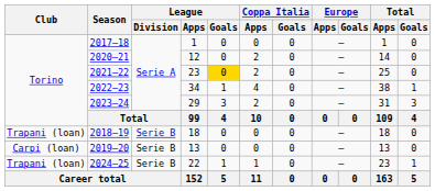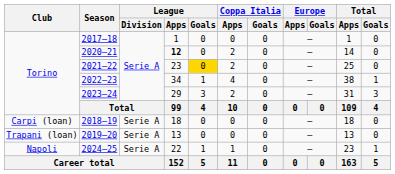 <table class="wikitable" style="text-align:center">
 <tr>
 <th rowspan="2">Club</th>
 <th rowspan="2">Season</th>
 <th colspan="3">League</th>
 <th colspan="2"><a href='#'>Coppa Italia</a></th>
 <th colspan="2"><a href='#'>Europe</a></th>
 <th colspan="2">Total</th>
 </tr>
 <tr>
 <th>Division</th>
 <th>Apps</th>
 <th>Goals</th>
 <th>Apps</th>
 <th>Goals</th>
 <th>Apps</th>
 <th>Goals</th>
 <th>Apps</th>
 <th>Goals</th>
 </tr>
 <tr>
 <td rowspan="6"><a href='#'>Torino</a></td>
 <td><a href='#'>2017–18</a></td>
 <td rowspan="5"><a href='#'>Serie A</a></td>
 <td>1</td>
 <td>0</td>
 <td>0</td>
 <td>0</td>
 <td colspan="2">—</td>
 <td>1</td>
 <td>0</td>
 </tr>
 <tr>
 <td><a href='#'>2020–21</a></td>
-<td>12</td>
+<td><strong>12</strong></td>
 <td>0</td>
 <td>2</td>
 <td>0</td>
 <td colspan="2">—</td>
 <td>14</td>
 <td>0</td>
 </tr>
 <tr>
 <td><a href='#'>2021–22</a></td>
 <td>23</td>
 <td style="background: gold;">0</td>
 <td>2</td>
 <td>0</td>
 <td colspan="2">—</td>
 <td>25</td>
 <td>0</td>
 </tr>
 <tr>
 <td><a href='#'>2022–23</a></td>
 <td>34</td>
 <td>1</td>
 <td>4</td>
 <td>0</td>
 <td colspan="2">—</td>
 <td>38</td>
 <td>1</td>
 </tr>
 <tr>
 <td><a href='#'>2023–24</a></td>
 <td>29</td>
 <td>3</td>
 <td>2</td>
 <td>0</td>
 <td colspan="2">—</td>
 <td>31</td>
 <td>3</td>
 </tr>
 <tr>
 <th colspan="2">Total</th>
 <th>99</th>
 <th>4</th>
 <th>10</th>
 <th>0</th>
 <th>0</th>
 <th>0</th>
 <th>109</th>
 <th>4</th>
 </tr>
 <tr>
-<td><a href='#'>Trapani</a> (loan)</td>
+<td><a href='#'>Carpi</a> (loan)</td>
 <td><a href='#'>2018–19</a></td>
-<td><a href='#'>Serie B</a></td>
+<td>Serie A</td>
 <td>18</td>
 <td>0</td>
 <td>0</td>
 <td>0</td>
 <td colspan="2">—</td>
 <td>18</td>
 <td>0</td>
 </tr>
 <tr>
-<td><a href='#'>Carpi</a> (loan)</td>
+<td><a href='#'>Trapani</a> (loan)</td>
 <td><a href='#'>2019–20</a></td>
-<td>Serie B</td>
+<td>Serie A</td>
 <td>13</td>
 <td>0</td>
 <td>0</td>
 <td>0</td>
 <td colspan="2">—</td>
 <td>13</td>
 <td>0</td>
 </tr>
 <tr>
-<td><a href='#'>Trapani</a> (loan)</td>
+<td><a href='#'>Napoli</a></td>
 <td><a href='#'>2024–25</a></td>
-<td>Serie B</td>
+<td>Serie A</td>
 <td>22</td>
 <td>1</td>
 <td>1</td>
 <td>0</td>
 <td colspan="2">—</td>
 <td>23</td>
 <td>1</td>
 </tr>
 <tr>
 <th colspan="3">Career total</th>
 <th>152</th>
 <th>5</th>
 <th>11</th>
 <th>0</th>
 <th>0</th>
 <th>0</th>
 <th>163</th>
 <th>5</th>
 </tr>
 </table>
